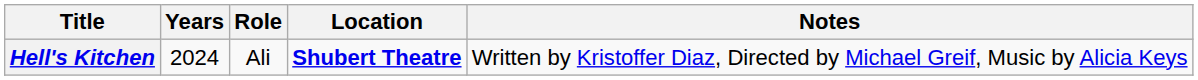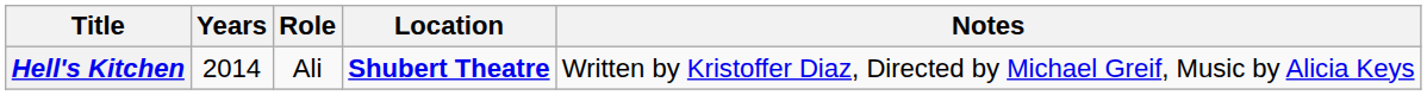 <table class="wikitable plainrowheaders sortable">
 <tr>
 <th scope="col">Title</th>
 <th scope="col">Years</th>
 <th scope="col">Role</th>
 <th scope="col">Location</th>
 <th scope="col">Notes</th>
 </tr>
 <tr>
 <th scope="row"><a href='#'><em>Hell's Kitchen</em></a></th>
-<td style="text-align:center;">2024</td>
+<td style="text-align:center;">2014</td>
 <td style="text-align:center;">Ali</td>
 <td><strong><a href='#'>Shubert Theatre</a></strong></td>
 <td>Written by <a href='#'>Kristoffer Diaz</a>, Directed by <a href='#'>Michael Greif</a>, Music by <a href='#'>Alicia Keys</a></td>
 </tr>
 </table>
